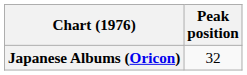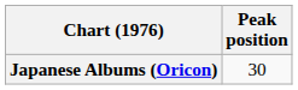 <table class="wikitable sortable plainrowheaders">
 <tr>
 <th>Chart (1976)</th>
 <th>Peak<br>position</th>
 </tr>
 <tr>
 <th scope="row">Japanese Albums (<a href='#'>Oricon</a>)</th>
-<td align="center">32</td>
+<td align="center">30</td>
 </tr>
 </table>
